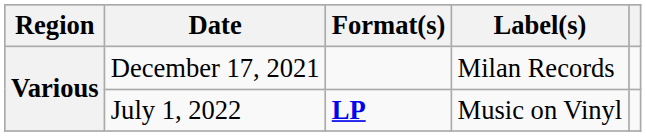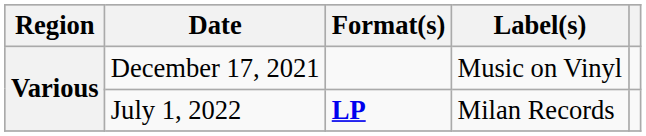 <table class="wikitable plainrowheaders">
 <tr>
 <th scope="col">Region</th>
 <th scope="col">Date</th>
 <th scope="col">Format(s)</th>
 <th scope="col">Label(s)</th>
 <th scope="col"></th>
 </tr>
 <tr>
 <th rowspan="2" scope="row">Various</th>
 <td>December 17, 2021</td>
 <td></td>
-<td>Milan Records</td>
+<td>Music on Vinyl</td>
 <td align="center"></td>
 </tr>
 <tr>
 <td>July 1, 2022</td>
 <td><strong><a href='#'>LP</a></strong></td>
-<td>Music on Vinyl</td>
+<td>Milan Records</td>
 <td align="center"></td>
 </tr>
 </table>
